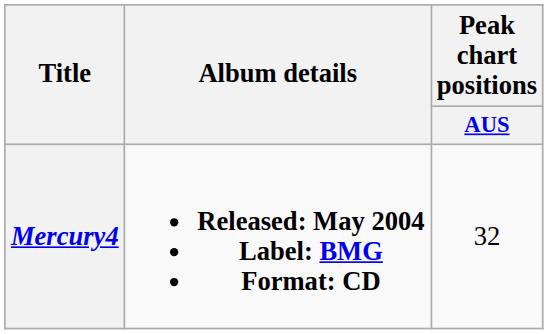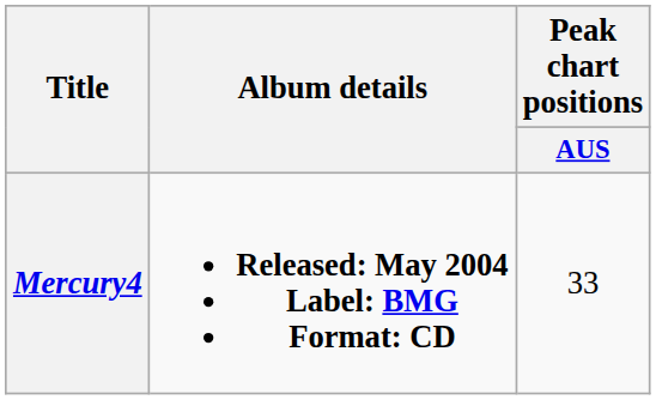 <table class="wikitable plainrowheaders" style="text-align:center">
 <tr>
 <th scope="col" rowspan="2">Title</th>
 <th scope="col" rowspan="2">Album details</th>
 <th scope="col" colspan="1">Peak chart<br>positions</th>
 </tr>
 <tr>
 <th scope="col" style="width:3em;font-size:85%"><a href='#'>AUS</a><br></th>
 </tr>
 <tr>
 <th scope="row"><em><a href='#'>Mercury4</a></em></th>
 <td><strong><br><ul><li>Released: May 2004</li><li>Label: <a href='#'>BMG</a></li><li>Format: CD</li></ul></strong></td>
-<td>32</td>
+<td>33</td>
 </tr>
 </table>
